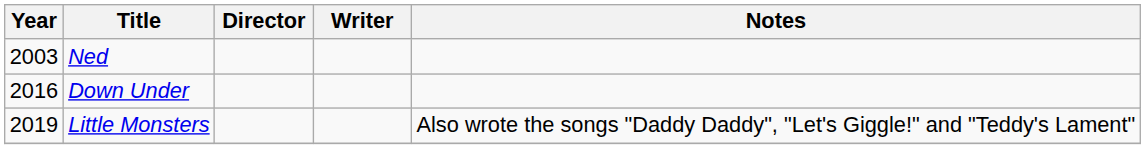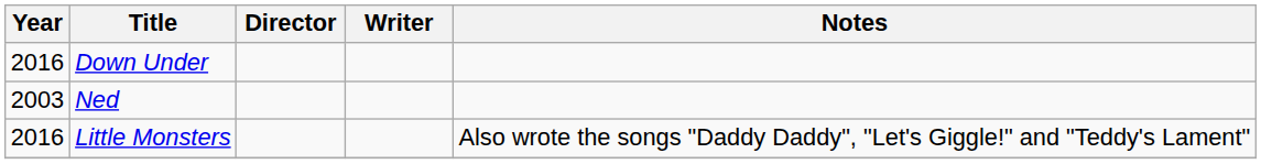 <table class="wikitable">
 <tr>
 <th>Year</th>
 <th>Title</th>
 <th width=65>Director</th>
 <th width=65>Writer</th>
 <th>Notes</th>
+</tr>
+<tr>
+<td>2016</td>
+<td><em><a href='#'>Down Under</a></em></td>
+<td></td>
+<td></td>
+<td></td>
 </tr>
 <tr>
 <td>2003</td>
 <td><em><a href='#'>Ned</a></em></td>
 <td></td>
 <td></td>
 <td></td>
 </tr>
 <tr>
 <td>2016</td>
-<td><em><a href='#'>Down Under</a></em></td>
-<td></td>
-<td></td>
-<td></td>
-</tr>
-<tr>
-<td>2019</td>
 <td><em><a href='#'>Little Monsters</a></em></td>
 <td></td>
 <td></td>
 <td>Also wrote the songs "Daddy Daddy", "Let's Giggle!" and "Teddy's Lament"</td>
 </tr>
 <tr>
 </tr>
 </table>
